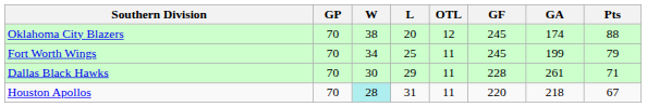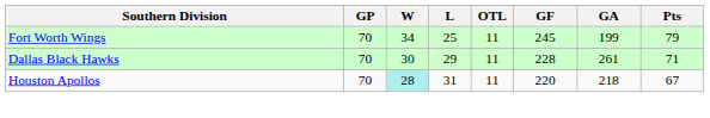 <table class="wikitable">
 <tr>
 <th width="40%" bgcolor="#e0e0e0">Southern Division</th>
 <th width="5%" bgcolor="#e0e0e0">GP</th>
 <th width="5%" bgcolor="#e0e0e0">W</th>
 <th width="5%" bgcolor="#e0e0e0">L</th>
 <th width="5%" bgcolor="#e0e0e0">OTL</th>
 <th width="7.5%" bgcolor="#e0e0e0">GF</th>
 <th width="7.5%" bgcolor="#e0e0e0">GA</th>
 <th width="7.5%" bgcolor="#e0e0e0">Pts</th>
-</tr>
-<tr align="center" bgcolor="#CCFFCC">
-<td align="left"><a href='#'>Oklahoma City Blazers</a></td>
-<td>70</td>
-<td>38</td>
-<td>20</td>
-<td>12</td>
-<td>245</td>
-<td>174</td>
-<td>88</td>
 </tr>
 <tr align="center" bgcolor="#CCFFCC">
 <td align="left"><a href='#'>Fort Worth Wings</a></td>
 <td>70</td>
 <td>34</td>
 <td>25</td>
 <td>11</td>
 <td>245</td>
 <td>199</td>
 <td>79</td>
 </tr>
 <tr align="center" bgcolor="#CCFFCC">
 <td align="left"><a href='#'>Dallas Black Hawks</a></td>
 <td>70</td>
 <td>30</td>
 <td>29</td>
 <td>11</td>
 <td>228</td>
 <td>261</td>
 <td>71</td>
 </tr>
 <tr align="center">
 <td align="left"><a href='#'>Houston Apollos</a></td>
 <td>70</td>
 <td style="background: paleturquoise;">28</td>
 <td>31</td>
 <td>11</td>
 <td>220</td>
 <td>218</td>
 <td>67</td>
 </tr>
 </table>
